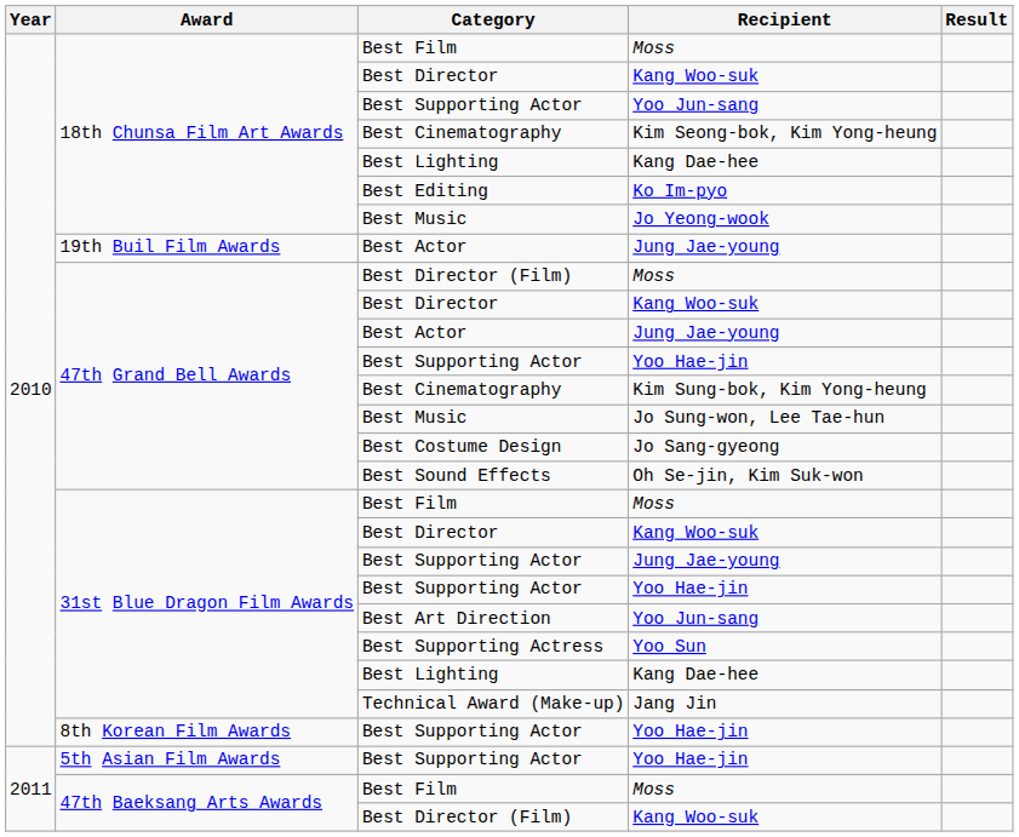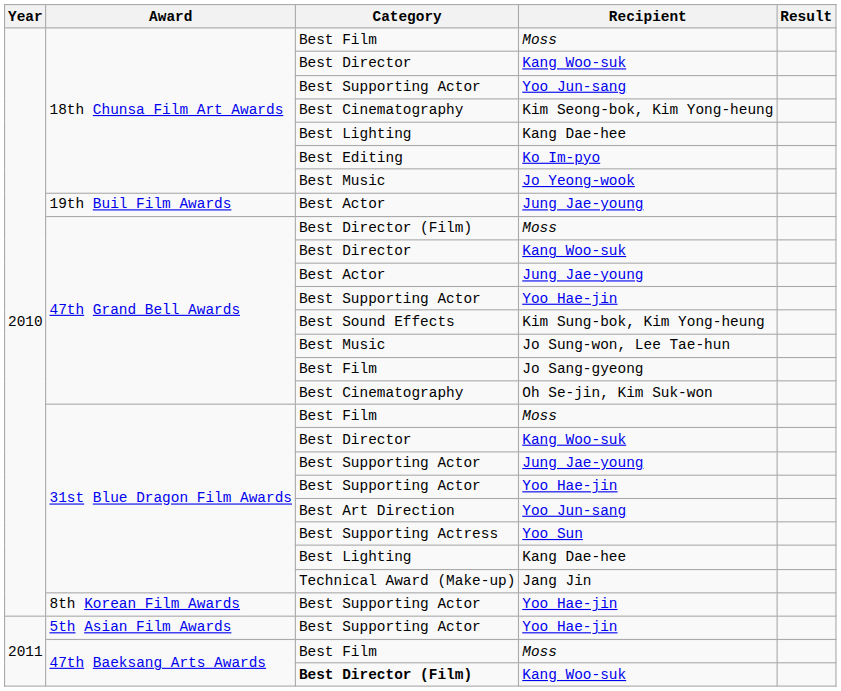 <table class="wikitable">
 <tr>
 <th>Year</th>
 <th>Award</th>
 <th>Category</th>
 <th>Recipient</th>
 <th>Result</th>
 </tr>
 <tr>
 <td rowspan=25>2010</td>
 <td rowspan=7>18th <a href='#'>Chunsa Film Art Awards</a></td>
 <td>Best Film</td>
 <td><em>Moss</em></td>
 <td></td>
 </tr>
 <tr>
 <td>Best Director</td>
 <td><a href='#'>Kang Woo-suk</a></td>
 <td></td>
 </tr>
 <tr>
 <td>Best Supporting Actor</td>
 <td><a href='#'>Yoo Jun-sang</a></td>
 <td></td>
 </tr>
 <tr>
 <td>Best Cinematography</td>
 <td>Kim Seong-bok, Kim Yong-heung</td>
 <td></td>
 </tr>
 <tr>
 <td>Best Lighting</td>
 <td>Kang Dae-hee</td>
 <td></td>
 </tr>
 <tr>
 <td>Best Editing</td>
 <td><a href='#'>Ko Im-pyo</a></td>
 <td></td>
 </tr>
 <tr>
 <td>Best Music</td>
 <td><a href='#'>Jo Yeong-wook</a></td>
 <td></td>
 </tr>
 <tr>
 <td>19th <a href='#'>Buil Film Awards</a></td>
 <td>Best Actor</td>
 <td><a href='#'>Jung Jae-young</a></td>
 <td></td>
 </tr>
 <tr>
 <td rowspan=8><a href='#'>47th</a> <a href='#'>Grand Bell Awards</a></td>
 <td>Best Director (Film)</td>
 <td><em>Moss</em></td>
 <td></td>
 </tr>
 <tr>
 <td>Best Director</td>
 <td><a href='#'>Kang Woo-suk</a></td>
 <td></td>
 </tr>
 <tr>
 <td>Best Actor</td>
 <td><a href='#'>Jung Jae-young</a></td>
 <td></td>
 </tr>
 <tr>
 <td>Best Supporting Actor</td>
 <td><a href='#'>Yoo Hae-jin</a></td>
 <td></td>
 </tr>
 <tr>
-<td>Best Cinematography</td>
+<td>Best Sound Effects</td>
 <td>Kim Sung-bok, Kim Yong-heung</td>
 <td></td>
 </tr>
 <tr>
 <td>Best Music</td>
 <td>Jo Sung-won, Lee Tae-hun</td>
 <td></td>
 </tr>
 <tr>
-<td>Best Costume Design</td>
+<td>Best Film</td>
 <td>Jo Sang-gyeong</td>
 <td></td>
 </tr>
 <tr>
-<td>Best Sound Effects</td>
+<td>Best Cinematography</td>
 <td>Oh Se-jin, Kim Suk-won</td>
 <td></td>
 </tr>
 <tr>
 <td rowspan=8><a href='#'>31st</a> <a href='#'>Blue Dragon Film Awards</a></td>
 <td>Best Film</td>
 <td><em>Moss</em></td>
 <td></td>
 </tr>
 <tr>
 <td>Best Director</td>
 <td><a href='#'>Kang Woo-suk</a></td>
 <td></td>
 </tr>
 <tr>
 <td>Best Supporting Actor</td>
 <td><a href='#'>Jung Jae-young</a></td>
 <td></td>
 </tr>
 <tr>
 <td>Best Supporting Actor</td>
 <td><a href='#'>Yoo Hae-jin</a></td>
 <td></td>
 </tr>
 <tr>
 <td>Best Art Direction</td>
 <td><a href='#'>Yoo Jun-sang</a></td>
 <td></td>
 </tr>
 <tr>
 <td>Best Supporting Actress</td>
 <td><a href='#'>Yoo Sun</a></td>
 <td></td>
 </tr>
 <tr>
 <td>Best Lighting</td>
 <td>Kang Dae-hee</td>
 <td></td>
 </tr>
 <tr>
 <td>Technical Award (Make-up)</td>
 <td>Jang Jin</td>
 <td></td>
 </tr>
 <tr>
 <td>8th <a href='#'>Korean Film Awards</a></td>
 <td>Best Supporting Actor</td>
 <td><a href='#'>Yoo Hae-jin</a></td>
 <td></td>
 </tr>
 <tr>
 <td rowspan=3>2011</td>
 <td><a href='#'>5th</a> <a href='#'>Asian Film Awards</a></td>
 <td>Best Supporting Actor</td>
 <td><a href='#'>Yoo Hae-jin</a></td>
 <td></td>
 </tr>
 <tr>
 <td rowspan=2><a href='#'>47th</a> <a href='#'>Baeksang Arts Awards</a></td>
 <td>Best Film</td>
 <td><em>Moss</em></td>
 <td></td>
 </tr>
 <tr>
-<td>Best Director (Film)</td>
+<td><strong>Best Director (Film)</strong></td>
 <td><a href='#'>Kang Woo-suk</a></td>
 <td></td>
 </tr>
 </table>
